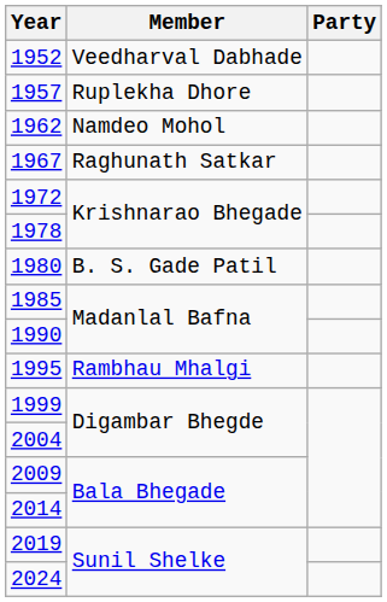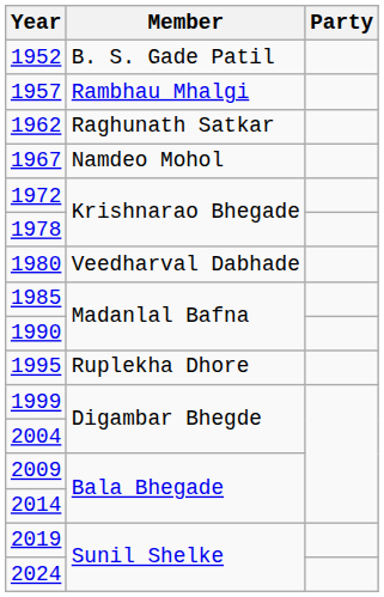 <table class="wikitable">
 <tr>
 <th>Year</th>
 <th>Member</th>
 <th colspan="2">Party</th>
 </tr>
 <tr>
 <td><a href='#'>1952</a></td>
-<td>Veedharval Dabhade</td>
+<td>B. S. Gade Patil</td>
 <td></td>
 </tr>
 <tr>
 <td><a href='#'>1957</a></td>
-<td>Ruplekha Dhore</td>
+<td><a href='#'>Rambhau Mhalgi</a></td>
 <td></td>
 </tr>
 <tr>
 <td><a href='#'>1962</a></td>
-<td>Namdeo Mohol</td>
+<td>Raghunath Satkar</td>
 <td></td>
 </tr>
 <tr>
 <td><a href='#'>1967</a></td>
-<td>Raghunath Satkar</td>
+<td>Namdeo Mohol</td>
 </tr>
 <tr>
 <td><a href='#'>1972</a></td>
 <td rowspan="2">Krishnarao Bhegade</td>
 <td></td>
 </tr>
 <tr>
 <td><a href='#'>1978</a></td>
 <td></td>
 </tr>
 <tr>
 <td><a href='#'>1980</a></td>
-<td>B. S. Gade Patil</td>
+<td>Veedharval Dabhade</td>
 <td></td>
 </tr>
 <tr>
 <td><a href='#'>1985</a></td>
 <td rowspan="2">Madanlal Bafna</td>
 <td></td>
 </tr>
 <tr>
 <td><a href='#'>1990</a></td>
 </tr>
 <tr>
 <td><a href='#'>1995</a></td>
-<td><a href='#'>Rambhau Mhalgi</a></td>
+<td>Ruplekha Dhore</td>
 <td></td>
 </tr>
 <tr>
 <td><a href='#'>1999</a></td>
 <td rowspan="2">Digambar Bhegde</td>
 </tr>
 <tr>
 <td><a href='#'>2004</a></td>
 </tr>
 <tr>
 <td><a href='#'>2009</a></td>
 <td rowspan="2"><a href='#'>Bala Bhegade</a></td>
 </tr>
 <tr>
 <td><a href='#'>2014</a></td>
 </tr>
 <tr>
 <td><a href='#'>2019</a></td>
 <td Rowspan=2><a href='#'>Sunil Shelke</a></td>
 <td></td>
 </tr>
 <tr>
 <td><a href='#'>2024</a></td>
 </tr>
 </table>
